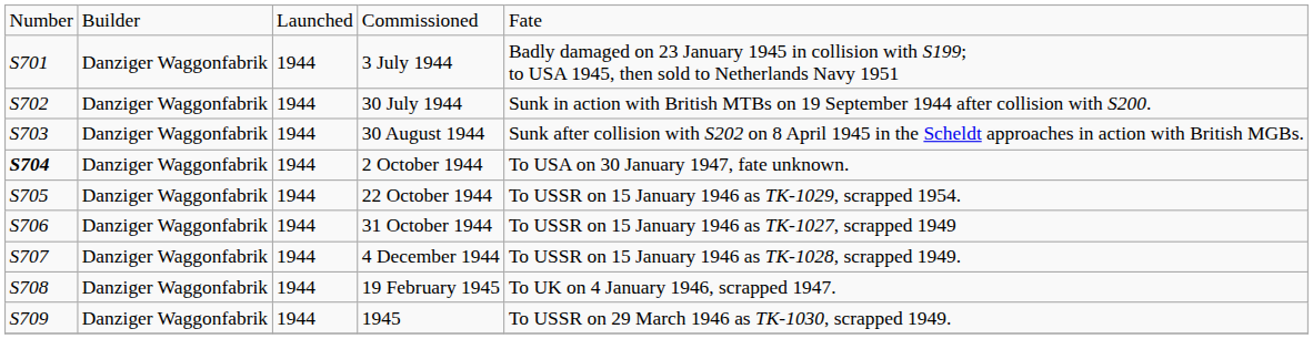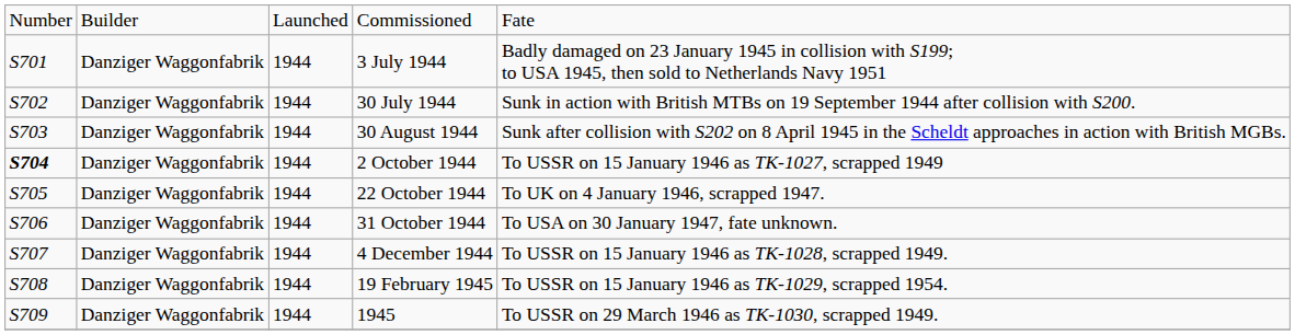 <table class="wikitable" style="text-align:left">
 <tr>
 <td>Number</td>
 <td>Builder</td>
 <td>Launched</td>
 <td>Commissioned</td>
 <td>Fate</td>
 </tr>
 <tr>
 <td><em>S701</em></td>
 <td>Danziger Waggonfabrik</td>
 <td>1944</td>
 <td>3 July 1944</td>
 <td>Badly damaged on 23 January 1945 in collision with <em>S199</em>; <br>to USA 1945, then sold to Netherlands Navy 1951</td>
 </tr>
 <tr>
 <td><em>S702</em></td>
 <td>Danziger Waggonfabrik</td>
 <td>1944</td>
 <td>30 July 1944</td>
 <td>Sunk in action with British MTBs on 19 September 1944 after collision with <em>S200</em>.</td>
 </tr>
 <tr>
 <td><em>S703</em></td>
 <td>Danziger Waggonfabrik</td>
 <td>1944</td>
 <td>30 August 1944</td>
 <td>Sunk after collision with <em>S202</em> on 8 April 1945 in the <a href='#'>Scheldt</a> approaches in action with British MGBs.</td>
 </tr>
 <tr>
 <td><strong><em>S704</em></strong></td>
 <td>Danziger Waggonfabrik</td>
 <td>1944</td>
 <td>2 October 1944</td>
-<td>To USA on 30 January 1947, fate unknown.</td>
+<td>To USSR on 15 January 1946 as <em>TK-1027</em>, scrapped 1949</td>
 </tr>
 <tr>
 <td><em>S705</em></td>
 <td>Danziger Waggonfabrik</td>
 <td>1944</td>
 <td>22 October 1944</td>
-<td>To USSR on 15 January 1946 as <em>TK-1029</em>, scrapped 1954.</td>
+<td>To UK on 4 January 1946, scrapped 1947.</td>
 </tr>
 <tr>
 <td><em>S706</em></td>
 <td>Danziger Waggonfabrik</td>
 <td>1944</td>
 <td>31 October 1944</td>
-<td>To USSR on 15 January 1946 as <em>TK-1027</em>, scrapped 1949</td>
+<td>To USA on 30 January 1947, fate unknown.</td>
 </tr>
 <tr>
 <td><em>S707</em></td>
 <td>Danziger Waggonfabrik</td>
 <td>1944</td>
 <td>4 December 1944</td>
 <td>To USSR on 15 January 1946 as <em>TK-1028</em>, scrapped 1949.</td>
 </tr>
 <tr>
 <td><em>S708</em></td>
 <td>Danziger Waggonfabrik</td>
 <td>1944</td>
 <td>19 February 1945</td>
-<td>To UK on 4 January 1946, scrapped 1947.</td>
+<td>To USSR on 15 January 1946 as <em>TK-1029</em>, scrapped 1954.</td>
 </tr>
 <tr>
 <td><em>S709</em></td>
 <td>Danziger Waggonfabrik</td>
 <td>1944</td>
 <td>1945</td>
 <td>To USSR on 29 March 1946 as <em>TK-1030</em>, scrapped 1949.</td>
 </tr>
 <tr>
 </tr>
 </table>
